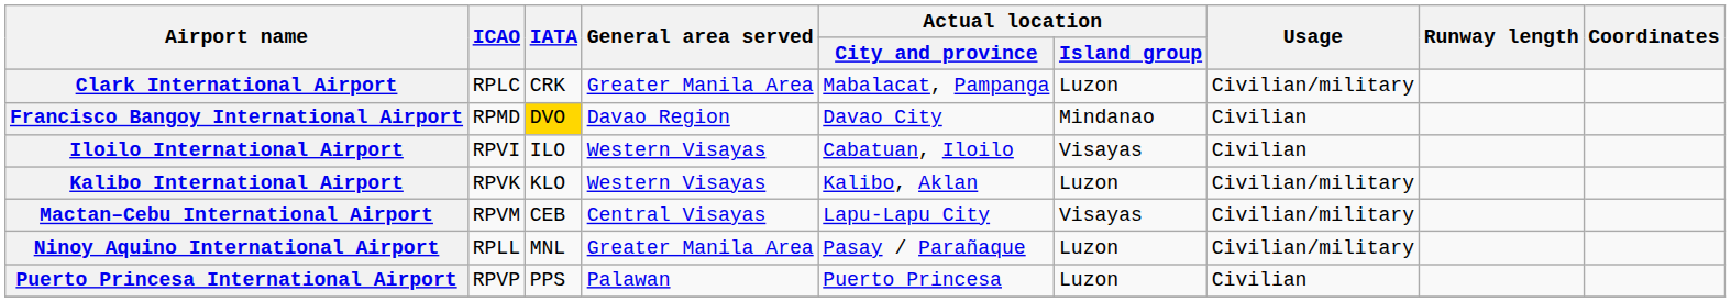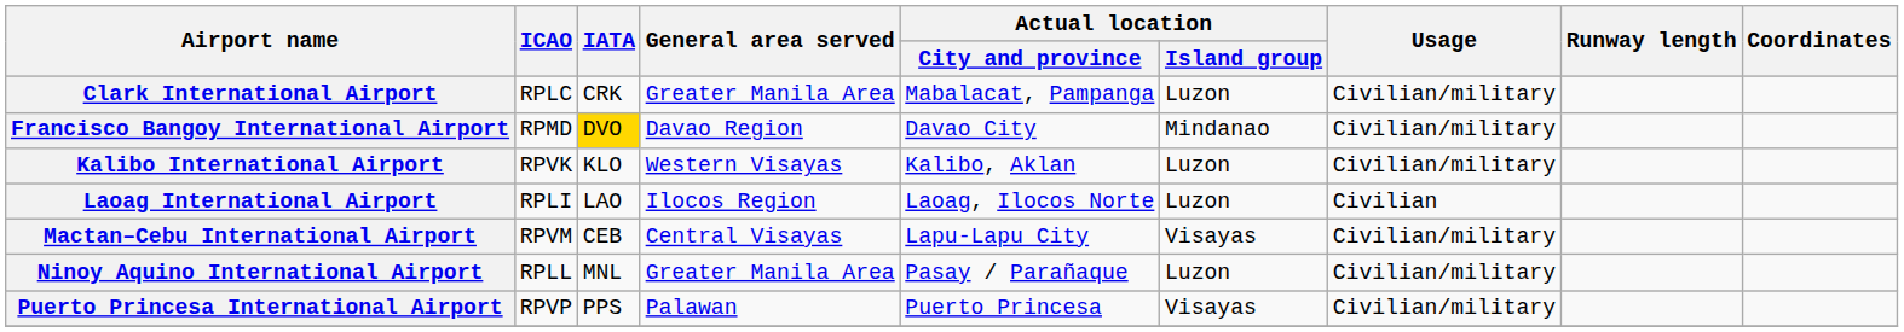 <table class="wikitable sortable collapsible plainrowheaders toptextcells">
 <tr>
 <th rowspan="2">Airport name</th>
 <th rowspan="2"><a href='#'>ICAO</a></th>
 <th rowspan="2"><a href='#'>IATA</a></th>
 <th rowspan="2">General area served</th>
 <th colspan="2">Actual location</th>
 <th rowspan="2">Usage</th>
 <th rowspan="2">Runway length</th>
 <th rowspan="2">Coordinates</th>
 </tr>
 <tr style="vertical-align:middle;">
 <th scope="col"><a href='#'>City and province</a></th>
 <th><a href='#'>Island group</a></th>
 </tr>
 <tr>
 <th scope="row" style="font-weight:bold;"><a href='#'>Clark International Airport</a></th>
 <td>RPLC</td>
 <td>CRK</td>
 <td><a href='#'>Greater Manila Area</a></td>
 <td><a href='#'>Mabalacat</a>, <a href='#'>Pampanga</a></td>
 <td>Luzon</td>
 <td>Civilian/military</td>
 <td style="text-align:center;"></td>
 <td style="text-align:center;"><small></small></td>
 </tr>
 <tr>
 <th scope="row" style="font-weight:bold;"><a href='#'>Francisco Bangoy International Airport</a></th>
 <td>RPMD</td>
 <td style="background: gold;">DVO</td>
 <td><a href='#'>Davao Region</a></td>
 <td><a href='#'>Davao City</a></td>
 <td>Mindanao</td>
-<td>Civilian</td>
-<td style="text-align:center;"></td>
-<td style="text-align:center;"><small></small></td>
-</tr>
-<tr>
-<th scope="row" style="font-weight:bold;"><a href='#'>Iloilo International Airport</a></th>
-<td>RPVI</td>
-<td>ILO</td>
-<td><a href='#'>Western Visayas</a></td>
-<td><a href='#'>Cabatuan</a>, <a href='#'>Iloilo</a></td>
-<td>Visayas</td>
-<td>Civilian</td>
+<td>Civilian/military</td>
 <td style="text-align:center;"></td>
 <td style="text-align:center;"><small></small></td>
 </tr>
 <tr>
 <th scope="row" style="font-weight:bold;"><a href='#'>Kalibo International Airport</a></th>
 <td>RPVK</td>
 <td>KLO</td>
 <td><a href='#'>Western Visayas</a></td>
 <td><a href='#'>Kalibo</a>, <a href='#'>Aklan</a></td>
 <td>Luzon</td>
 <td>Civilian/military</td>
+<td style="text-align:center;"></td>
+<td style="text-align:center;"><small></small></td>
+</tr>
+<tr>
+<th scope="row" style="font-weight:bold;"><a href='#'>Laoag International Airport</a></th>
+<td>RPLI</td>
+<td>LAO</td>
+<td><a href='#'>Ilocos Region</a></td>
+<td><a href='#'>Laoag</a>, <a href='#'>Ilocos Norte</a></td>
+<td>Luzon</td>
+<td>Civilian</td>
 <td style="text-align:center;"></td>
 <td style="text-align:center;"><small></small></td>
 </tr>
 <tr>
 <th scope="row" style="font-weight:bold;"><a href='#'>Mactan–Cebu International Airport</a></th>
 <td>RPVM</td>
 <td>CEB</td>
 <td><a href='#'>Central Visayas</a></td>
 <td><a href='#'>Lapu-Lapu City</a></td>
 <td>Visayas</td>
 <td>Civilian/military</td>
 <td style="text-align:center;"></td>
 <td style="text-align:center;"><small></small></td>
 </tr>
 <tr>
 <th scope="row" style="font-weight:bold;"><a href='#'>Ninoy Aquino International Airport</a></th>
 <td>RPLL</td>
 <td>MNL</td>
 <td><a href='#'>Greater Manila Area</a></td>
 <td><a href='#'>Pasay</a> / <a href='#'>Parañaque</a></td>
 <td>Luzon</td>
 <td>Civilian/military</td>
 <td style="text-align:center;"><br></td>
 <td style="text-align:center;"><small></small></td>
 </tr>
 <tr>
 <th scope="row" style="font-weight:bold;"><a href='#'>Puerto Princesa International Airport</a></th>
 <td>RPVP</td>
 <td>PPS</td>
 <td><a href='#'>Palawan</a></td>
 <td><a href='#'>Puerto Princesa</a></td>
-<td>Luzon</td>
-<td>Civilian</td>
+<td>Visayas</td>
+<td>Civilian/military</td>
 <td style="text-align:center;"></td>
 <td style="text-align:center;"><small></small></td>
 </tr>
 <tr>
 </tr>
 </table>
